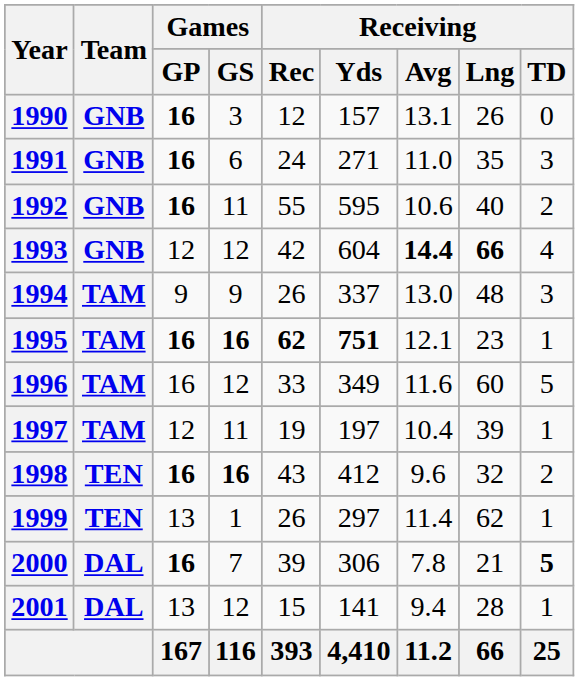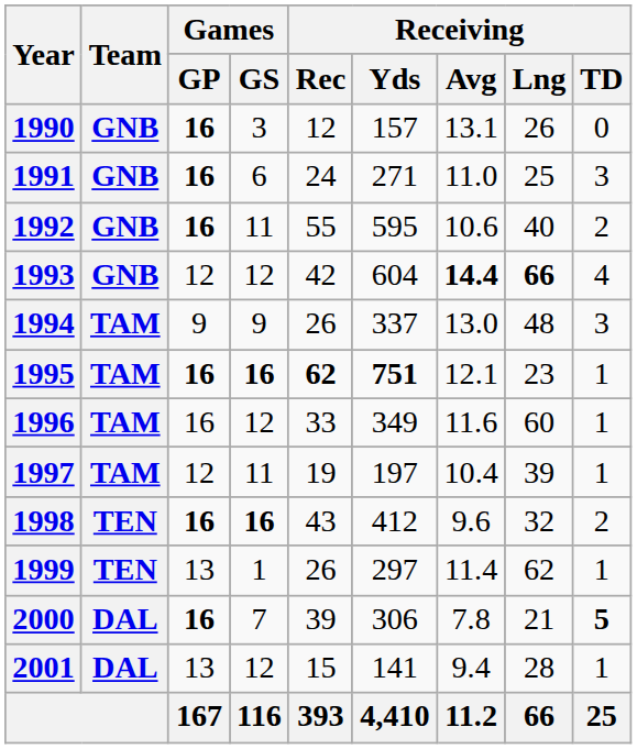 <table class="wikitable" style="text-align:center">
 <tr>
 <th rowspan="2">Year</th>
 <th rowspan="2">Team</th>
 <th colspan="2">Games</th>
 <th colspan="5">Receiving</th>
 </tr>
 <tr>
 <th>GP</th>
 <th>GS</th>
 <th>Rec</th>
 <th>Yds</th>
 <th>Avg</th>
 <th>Lng</th>
 <th>TD</th>
 </tr>
 <tr>
 <th><a href='#'>1990</a></th>
 <th><a href='#'>GNB</a></th>
 <td><strong>16</strong></td>
 <td>3</td>
 <td>12</td>
 <td>157</td>
 <td>13.1</td>
 <td>26</td>
 <td>0</td>
 </tr>
 <tr>
 <th><a href='#'>1991</a></th>
 <th><a href='#'>GNB</a></th>
 <td><strong>16</strong></td>
 <td>6</td>
 <td>24</td>
 <td>271</td>
 <td>11.0</td>
-<td>35</td>
+<td>25</td>
 <td>3</td>
 </tr>
 <tr>
 <th><a href='#'>1992</a></th>
 <th><a href='#'>GNB</a></th>
 <td><strong>16</strong></td>
 <td>11</td>
 <td>55</td>
 <td>595</td>
 <td>10.6</td>
 <td>40</td>
 <td>2</td>
 </tr>
 <tr>
 <th><a href='#'>1993</a></th>
 <th><a href='#'>GNB</a></th>
 <td>12</td>
 <td>12</td>
 <td>42</td>
 <td>604</td>
 <td><strong>14.4</strong></td>
 <td><strong>66</strong></td>
 <td>4</td>
 </tr>
 <tr>
 <th><a href='#'>1994</a></th>
 <th><a href='#'>TAM</a></th>
 <td>9</td>
 <td>9</td>
 <td>26</td>
 <td>337</td>
 <td>13.0</td>
 <td>48</td>
 <td>3</td>
 </tr>
 <tr>
 <th><a href='#'>1995</a></th>
 <th><a href='#'>TAM</a></th>
 <td><strong>16</strong></td>
 <td><strong>16</strong></td>
 <td><strong>62</strong></td>
 <td><strong>751</strong></td>
 <td>12.1</td>
 <td>23</td>
 <td>1</td>
 </tr>
 <tr>
 <th><a href='#'>1996</a></th>
 <th><a href='#'>TAM</a></th>
 <td>16</td>
 <td>12</td>
 <td>33</td>
 <td>349</td>
 <td>11.6</td>
 <td>60</td>
-<td>5</td>
+<td>1</td>
 </tr>
 <tr>
 <th><a href='#'>1997</a></th>
 <th><a href='#'>TAM</a></th>
 <td>12</td>
 <td>11</td>
 <td>19</td>
 <td>197</td>
 <td>10.4</td>
 <td>39</td>
 <td>1</td>
 </tr>
 <tr>
 <th><a href='#'>1998</a></th>
 <th><a href='#'>TEN</a></th>
 <td><strong>16</strong></td>
 <td><strong>16</strong></td>
 <td>43</td>
 <td>412</td>
 <td>9.6</td>
 <td>32</td>
 <td>2</td>
 </tr>
 <tr>
 <th><a href='#'>1999</a></th>
 <th><a href='#'>TEN</a></th>
 <td>13</td>
 <td>1</td>
 <td>26</td>
 <td>297</td>
 <td>11.4</td>
 <td>62</td>
 <td>1</td>
 </tr>
 <tr>
 <th><a href='#'>2000</a></th>
 <th><a href='#'>DAL</a></th>
 <td><strong>16</strong></td>
 <td>7</td>
 <td>39</td>
 <td>306</td>
 <td>7.8</td>
 <td>21</td>
 <td><strong>5</strong></td>
 </tr>
 <tr>
 <th><a href='#'>2001</a></th>
 <th><a href='#'>DAL</a></th>
 <td>13</td>
 <td>12</td>
 <td>15</td>
 <td>141</td>
 <td>9.4</td>
 <td>28</td>
 <td>1</td>
 </tr>
 <tr>
 <th colspan="2"></th>
 <th>167</th>
 <th>116</th>
 <th>393</th>
 <th>4,410</th>
 <th>11.2</th>
 <th>66</th>
 <th>25</th>
 </tr>
 </table>
